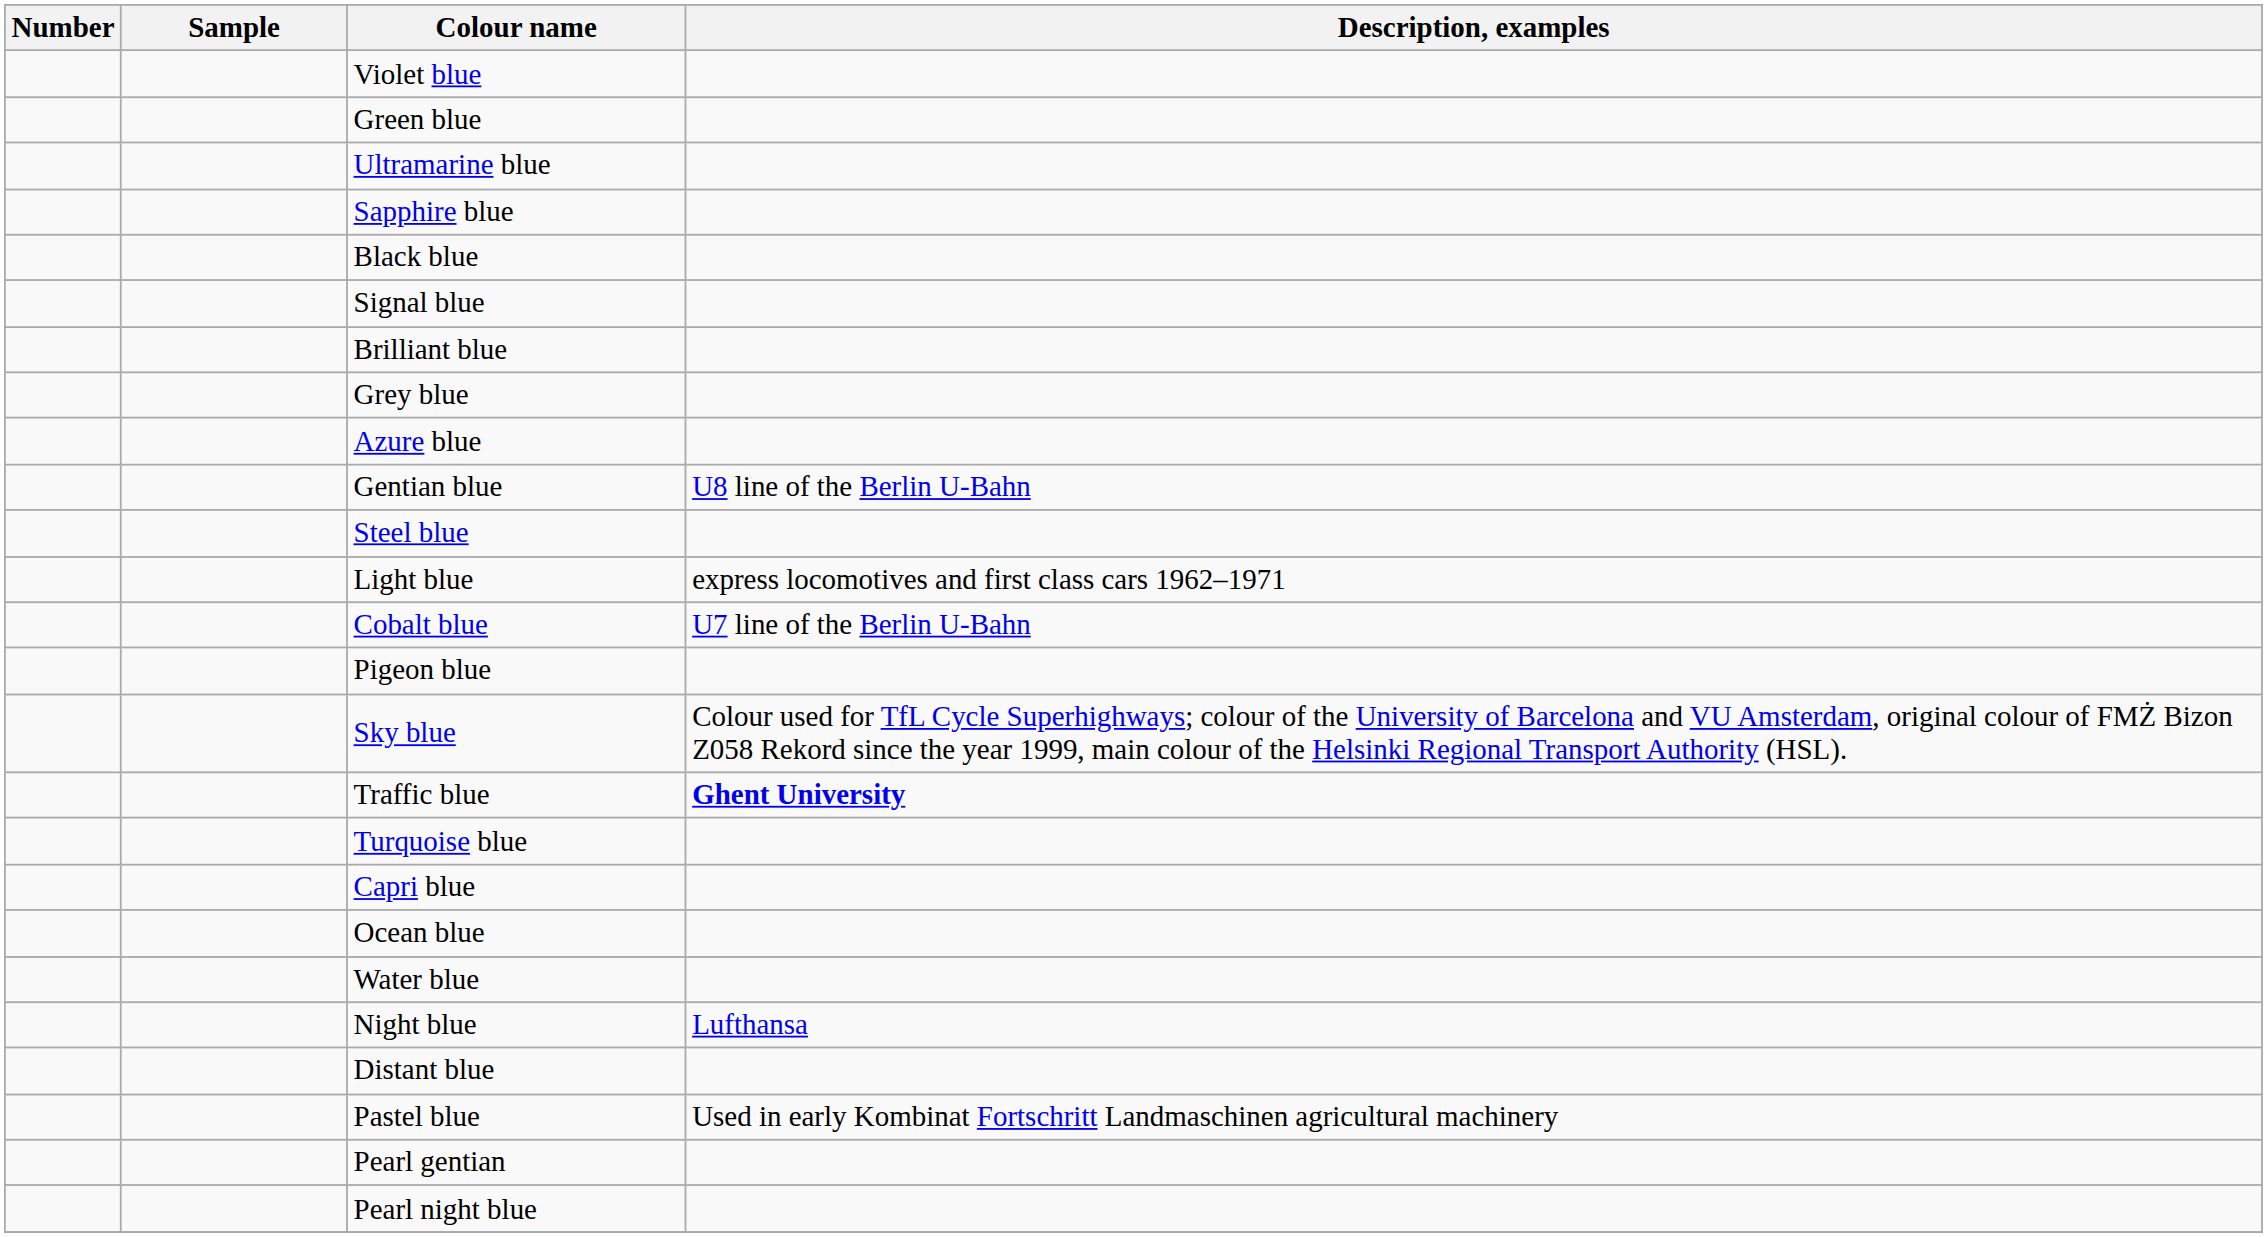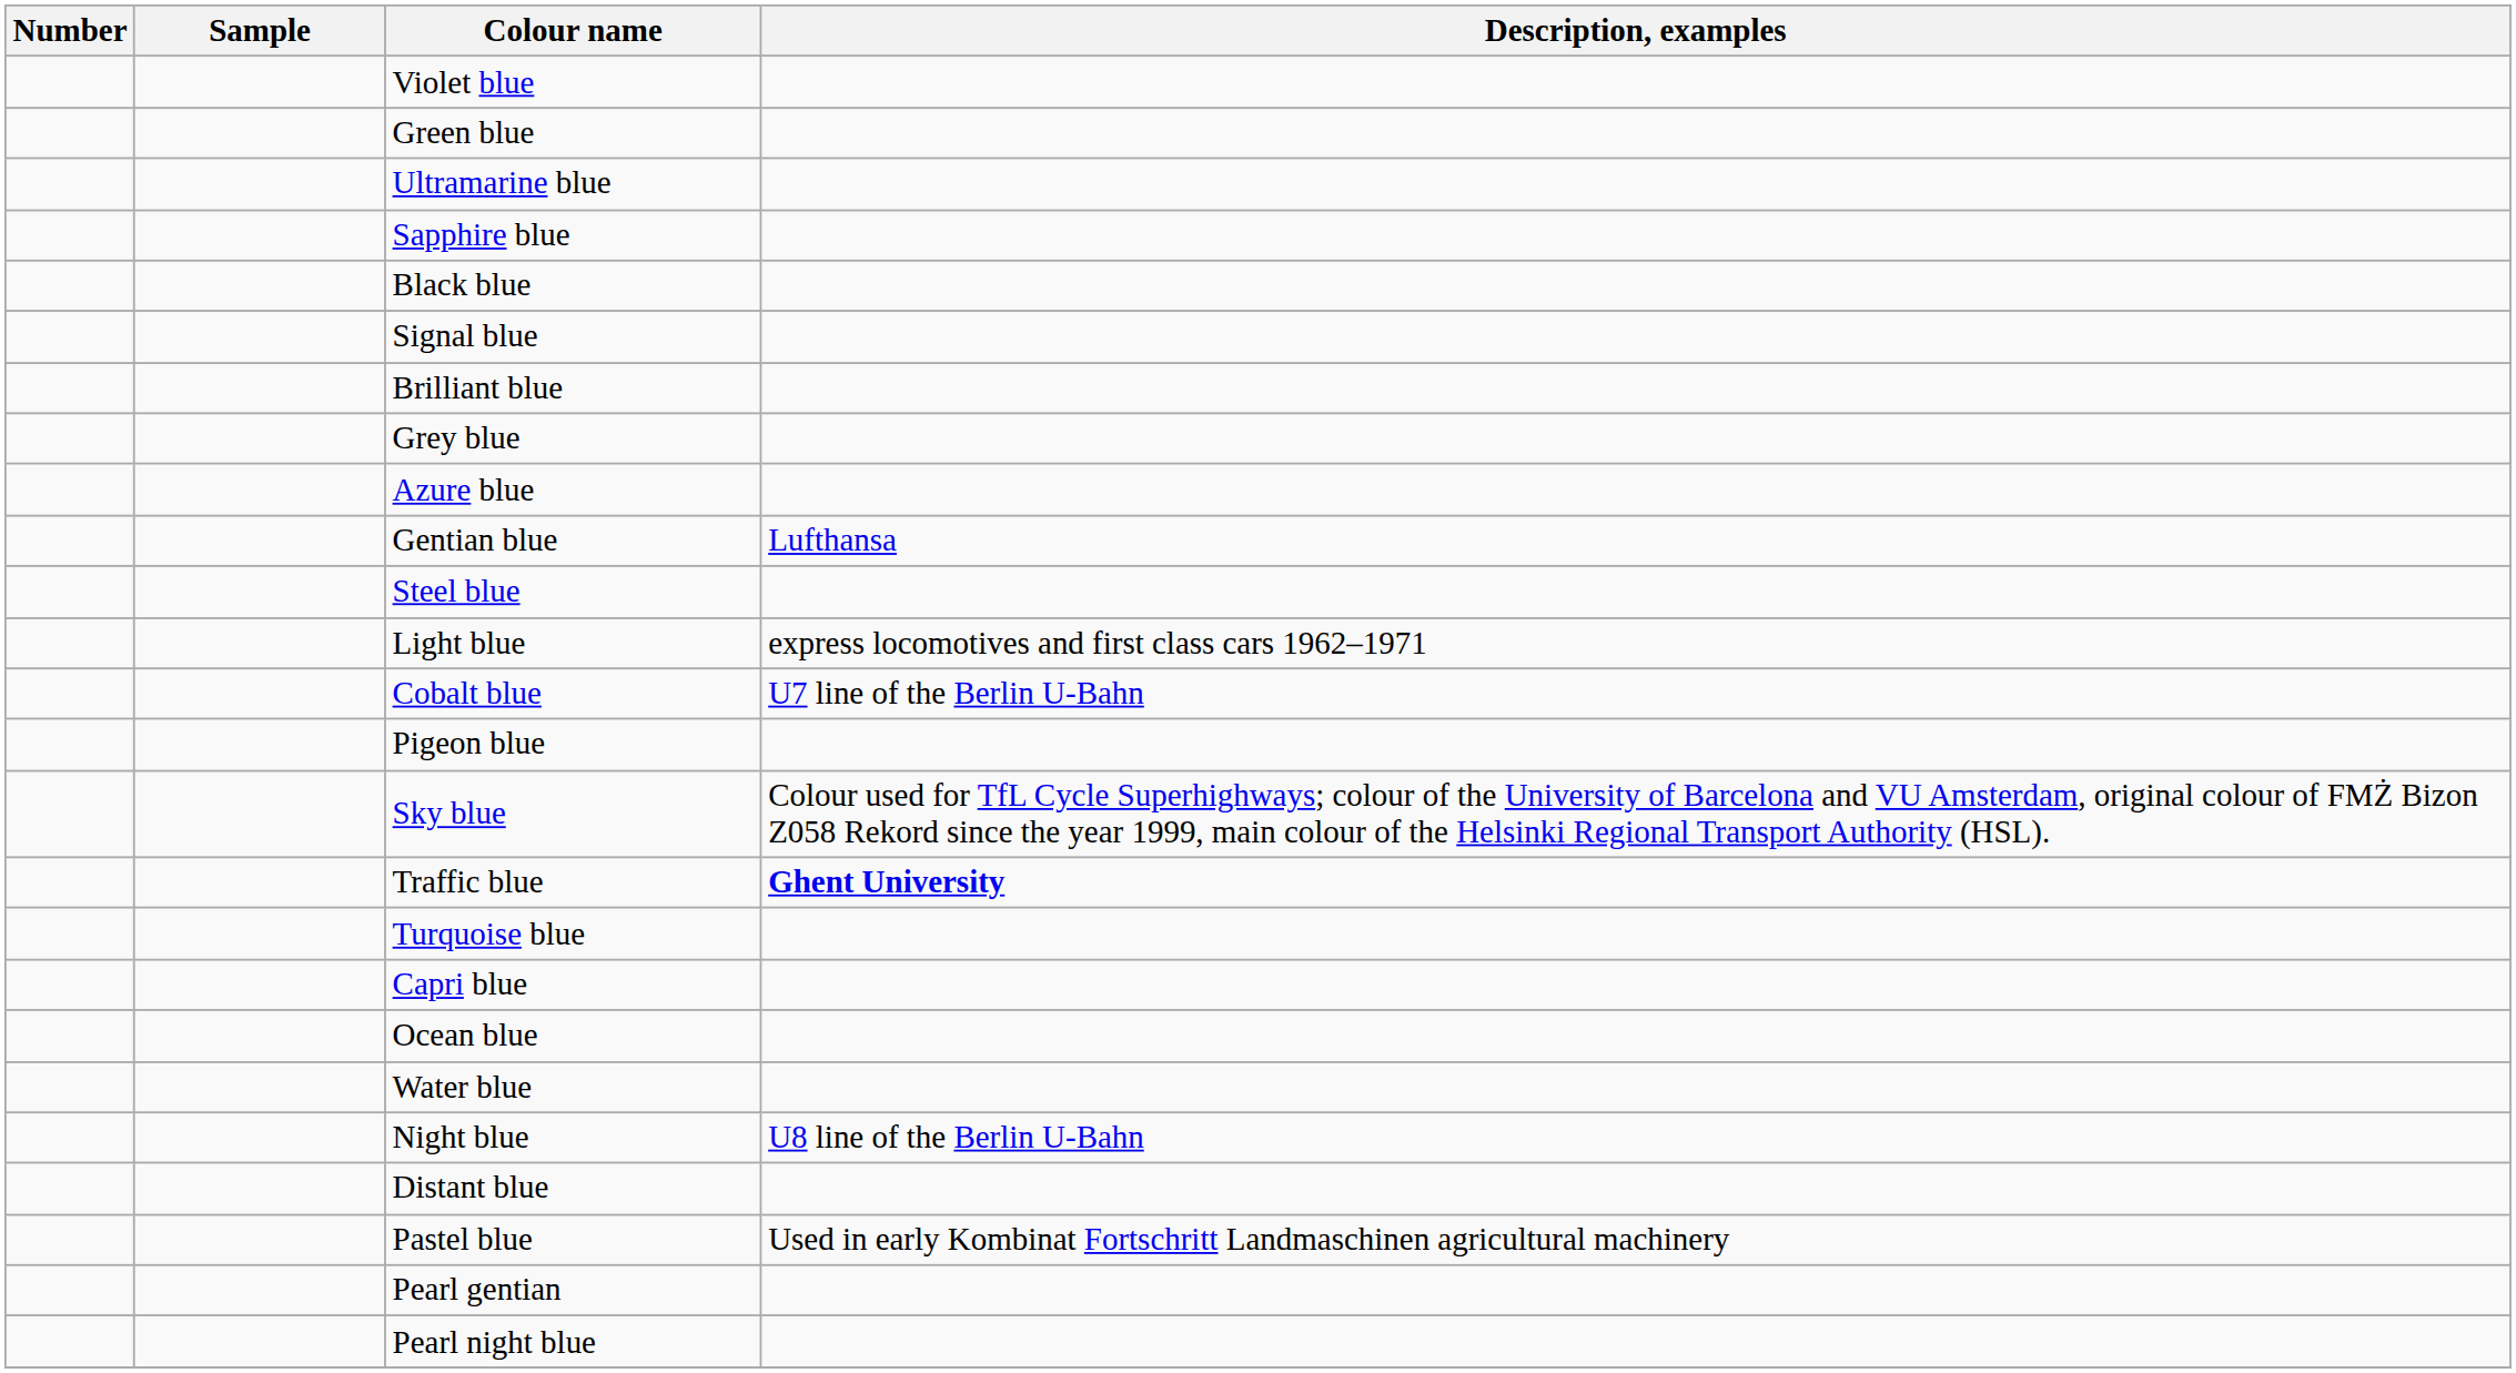 <table class="wikitable sortable">
 <tr>
 <th style="text-align:center; width:5%;">Number</th>
 <th style="width:10%;">Sample</th>
 <th style="width:15%;">Colour name</th>
 <th>Description, examples</th>
 </tr>
 <tr>
 <td></td>
 <td></td>
 <td>Violet <a href='#'>blue</a></td>
 <td></td>
 </tr>
 <tr>
 <td></td>
 <td></td>
 <td>Green blue</td>
 <td></td>
 </tr>
 <tr>
 <td></td>
 <td></td>
 <td><a href='#'>Ultramarine</a> blue</td>
 <td></td>
 </tr>
 <tr>
 <td></td>
 <td></td>
 <td><a href='#'>Sapphire</a> blue</td>
 <td></td>
 </tr>
 <tr>
 <td></td>
 <td></td>
 <td>Black blue</td>
 <td></td>
 </tr>
 <tr>
 <td></td>
 <td></td>
 <td>Signal blue</td>
 <td></td>
 </tr>
 <tr>
 <td></td>
 <td></td>
 <td>Brilliant blue</td>
 <td></td>
 </tr>
 <tr>
 <td></td>
 <td></td>
 <td>Grey blue</td>
 <td></td>
 </tr>
 <tr>
 <td></td>
 <td></td>
 <td><a href='#'>Azure</a> blue</td>
 <td></td>
 </tr>
 <tr>
 <td></td>
 <td></td>
 <td>Gentian blue</td>
-<td><a href='#'>U8</a> line of the <a href='#'>Berlin U-Bahn</a></td>
+<td><a href='#'>Lufthansa</a></td>
 </tr>
 <tr>
 <td></td>
 <td></td>
 <td><a href='#'>Steel blue</a></td>
 <td></td>
 </tr>
 <tr>
 <td></td>
 <td></td>
 <td>Light blue</td>
 <td> express locomotives and first class cars 1962–1971</td>
 </tr>
 <tr>
 <td></td>
 <td></td>
 <td><a href='#'>Cobalt blue</a></td>
 <td><a href='#'>U7</a> line of the <a href='#'>Berlin U-Bahn</a></td>
 </tr>
 <tr>
 <td></td>
 <td></td>
 <td>Pigeon blue</td>
 <td></td>
 </tr>
 <tr>
 <td></td>
 <td></td>
 <td><a href='#'>Sky blue</a></td>
 <td>Colour used for <a href='#'>TfL Cycle Superhighways</a>; colour of the <a href='#'>University of Barcelona</a> and <a href='#'>VU Amsterdam</a>, original colour of FMŻ Bizon Z058 Rekord since the year 1999, main colour of the <a href='#'>Helsinki Regional Transport Authority</a> (HSL).</td>
 </tr>
 <tr>
 <td></td>
 <td></td>
 <td>Traffic blue</td>
 <td><strong><a href='#'>Ghent University</a></strong></td>
 </tr>
 <tr>
 <td></td>
 <td></td>
 <td><a href='#'>Turquoise</a> blue</td>
 <td></td>
 </tr>
 <tr>
 <td></td>
 <td></td>
 <td><a href='#'>Capri</a> blue</td>
 <td></td>
 </tr>
 <tr>
 <td></td>
 <td></td>
 <td>Ocean blue</td>
 <td></td>
 </tr>
 <tr>
 <td></td>
 <td></td>
 <td>Water blue</td>
 <td></td>
 </tr>
 <tr>
 <td></td>
 <td></td>
 <td>Night blue</td>
-<td><a href='#'>Lufthansa</a></td>
+<td><a href='#'>U8</a> line of the <a href='#'>Berlin U-Bahn</a></td>
 </tr>
 <tr>
 <td></td>
 <td></td>
 <td>Distant blue</td>
 <td></td>
 </tr>
 <tr>
 <td></td>
 <td></td>
 <td>Pastel blue</td>
 <td>Used in early Kombinat <a href='#'>Fortschritt</a> Landmaschinen agricultural machinery</td>
 </tr>
 <tr>
 <td></td>
 <td></td>
 <td>Pearl gentian</td>
 <td></td>
 </tr>
 <tr>
 <td></td>
 <td></td>
 <td>Pearl night blue</td>
 <td></td>
 </tr>
 <tr>
 </tr>
 </table>
